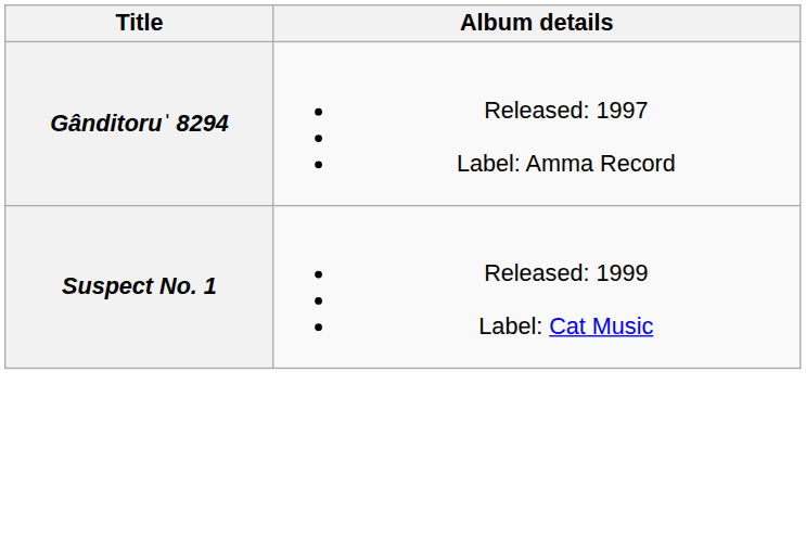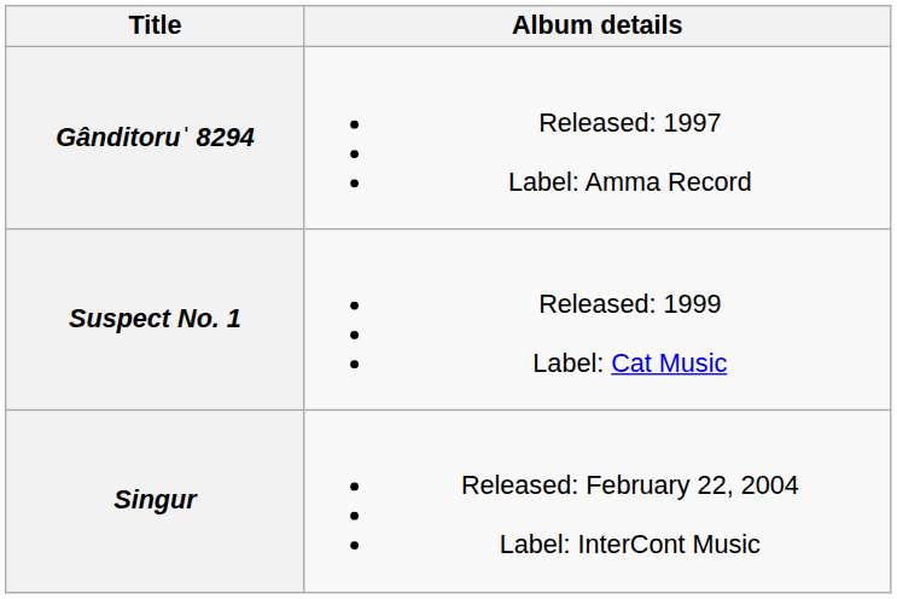 <table class="wikitable plainrowheaders" style="text-align:center;">
 <tr>
 <th scope="col" style="width:11em;">Title</th>
 <th scope="col" style="width:22em;">Album details</th>
 </tr>
 <tr>
 <th scope="row"><em>Gânditoruˈ 8294</em><br></th>
 <td><br><ul><li>Released: 1997</li><li></li><li>Label: Amma Record</li></ul></td>
 </tr>
 <tr>
 <th scope="row"><em>Suspect No. 1</em><br></th>
 <td><br><ul><li>Released: 1999</li><li></li><li>Label: <a href='#'>Cat Music</a></li></ul></td>
 </tr>
+<tr>
+<th scope="row"><em>Singur</em></th>
+<td><br><ul><li>Released: February 22, 2004</li><li></li><li>Label: InterCont Music</li></ul></td>
+</tr>
 </table>
